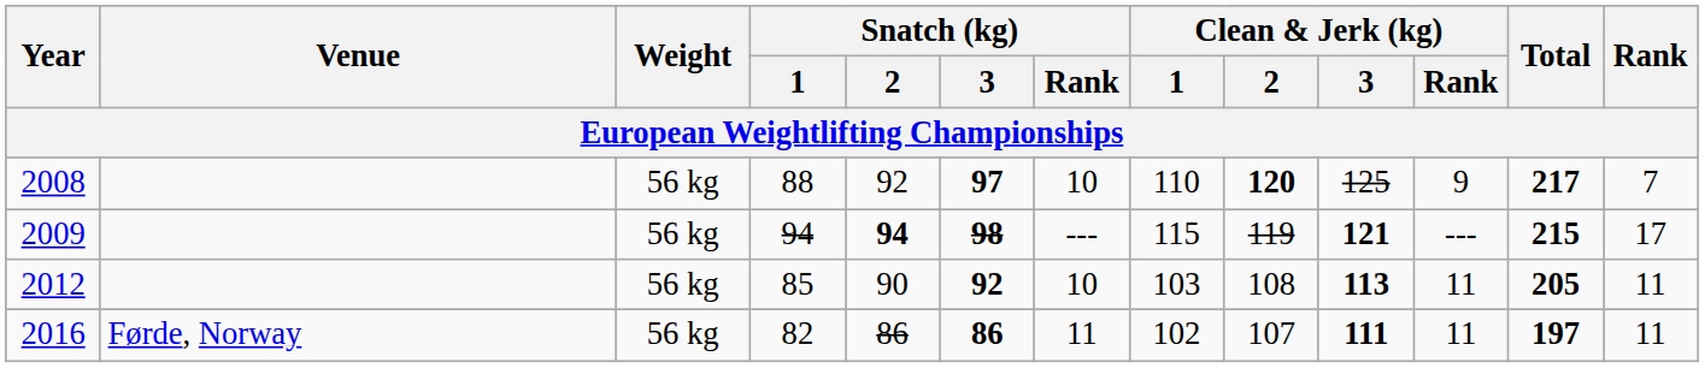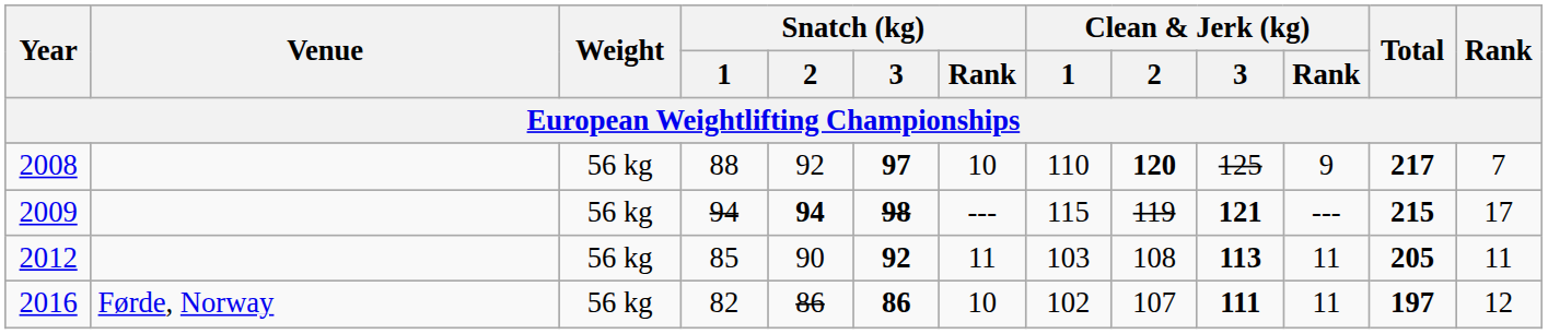 <table class = "wikitable" style="text-align:center;">
 <tr>
 <th rowspan=2 width=40>Year</th>
 <th rowspan=2 width=250>Venue</th>
 <th rowspan=2 width=60>Weight</th>
 <th colspan=4>Snatch (kg)</th>
 <th colspan=4>Clean & Jerk (kg)</th>
 <th rowspan=2 width=40>Total</th>
 <th rowspan=2 width=40>Rank</th>
 </tr>
 <tr>
 <th width=40>1</th>
 <th width=40>2</th>
 <th width=40>3</th>
 <th width=40>Rank</th>
 <th width=40>1</th>
 <th width=40>2</th>
 <th width=40>3</th>
 <th width=40>Rank</th>
 </tr>
 <tr>
 <th colspan=13><a href='#'>European Weightlifting Championships</a></th>
 </tr>
 <tr>
 <td><a href='#'>2008</a></td>
 <td></td>
 <td>56 kg</td>
 <td>88</td>
 <td>92</td>
 <td><strong>97</strong></td>
 <td>10</td>
 <td>110</td>
 <td><strong>120</strong></td>
 <td><s>125</s></td>
 <td>9</td>
 <td><strong>217</strong></td>
 <td>7</td>
 </tr>
 <tr>
 <td><a href='#'>2009</a></td>
 <td></td>
 <td>56 kg</td>
 <td><s>94</s></td>
 <td><strong>94</strong></td>
 <td><strong><s>98</s></strong></td>
 <td>---</td>
 <td>115</td>
 <td><s>119</s></td>
 <td><strong>121</strong></td>
 <td>---</td>
 <td><strong>215</strong></td>
 <td>17</td>
 </tr>
 <tr>
 <td><a href='#'>2012</a></td>
 <td></td>
 <td>56 kg</td>
 <td>85</td>
 <td>90</td>
 <td><strong>92</strong></td>
-<td>10</td>
+<td>11</td>
 <td>103</td>
 <td>108</td>
 <td><strong>113</strong></td>
 <td>11</td>
 <td><strong>205</strong></td>
 <td>11</td>
 </tr>
 <tr>
 <td><a href='#'>2016</a></td>
 <td align=left> <a href='#'>Førde</a>, <a href='#'>Norway</a></td>
 <td>56 kg</td>
 <td>82</td>
 <td><s> 86</s></td>
 <td><strong>86</strong></td>
-<td>11</td>
+<td>10</td>
 <td>102</td>
 <td>107</td>
 <td><strong>111</strong></td>
 <td>11</td>
 <td><strong>197</strong></td>
-<td>11</td>
+<td>12</td>
 </tr>
 </table>
